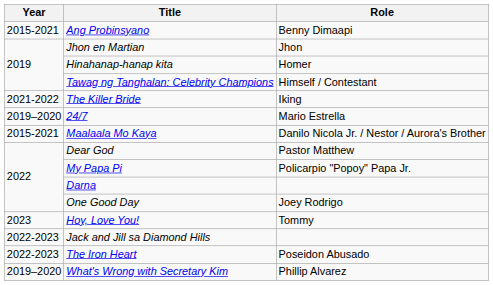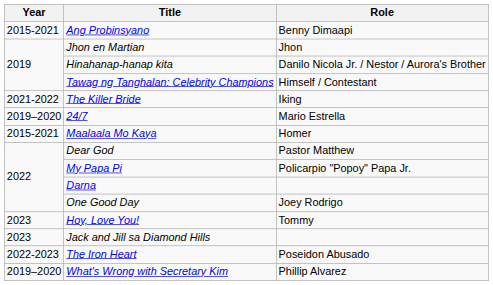 <table class="wikitable sortable">
 <tr>
 <th>Year</th>
 <th>Title</th>
 <th>Role</th>
 </tr>
 <tr>
 <td>2015-2021</td>
 <td><em><a href='#'>Ang Probinsyano</a></em></td>
 <td>Benny Dimaapi</td>
 </tr>
 <tr>
 <td rowspan="3">2019</td>
 <td><em>Jhon en Martian</em></td>
 <td>Jhon</td>
 </tr>
 <tr>
 <td><em>Hinahanap-hanap kita</em></td>
-<td>Homer</td>
+<td>Danilo Nicola Jr. / Nestor / Aurora's Brother</td>
 </tr>
 <tr>
 <td><em><a href='#'>Tawag ng Tanghalan: Celebrity Champions</a></em></td>
 <td>Himself / Contestant</td>
 </tr>
 <tr>
 <td>2021-2022</td>
 <td><em><a href='#'>The Killer Bride</a></em></td>
 <td>Iking</td>
 </tr>
 <tr>
 <td>2019–2020</td>
 <td><em><a href='#'>24/7</a></em></td>
 <td>Mario Estrella</td>
 </tr>
 <tr>
 <td>2015-2021</td>
 <td><em><a href='#'>Maalaala Mo Kaya</a></em></td>
-<td>Danilo Nicola Jr. / Nestor / Aurora's Brother</td>
+<td>Homer</td>
 </tr>
 <tr>
 <td rowspan="4">2022</td>
 <td><em>Dear God</em></td>
 <td>Pastor Matthew</td>
 </tr>
 <tr>
 <td><em><a href='#'>My Papa Pi</a></em></td>
 <td>Policarpio "Popoy" Papa Jr.</td>
 </tr>
 <tr>
 <td><em><a href='#'>Darna</a></em></td>
 <td></td>
 </tr>
 <tr>
 <td><em>One Good Day</em></td>
 <td>Joey Rodrigo</td>
 </tr>
 <tr>
 <td>2023</td>
 <td><em><a href='#'>Hoy, Love You!</a></em></td>
 <td>Tommy</td>
 </tr>
 <tr>
-<td>2022-2023</td>
+<td>2023</td>
 <td><em>Jack and Jill sa Diamond Hills</em></td>
 <td></td>
 </tr>
 <tr>
 <td>2022-2023</td>
 <td><em><a href='#'>The Iron Heart</a></em></td>
 <td>Poseidon Abusado</td>
 </tr>
 <tr>
 <td>2019–2020</td>
 <td><em><a href='#'>What's Wrong with Secretary Kim</a></em></td>
 <td>Phillip Alvarez</td>
 </tr>
 </table>
